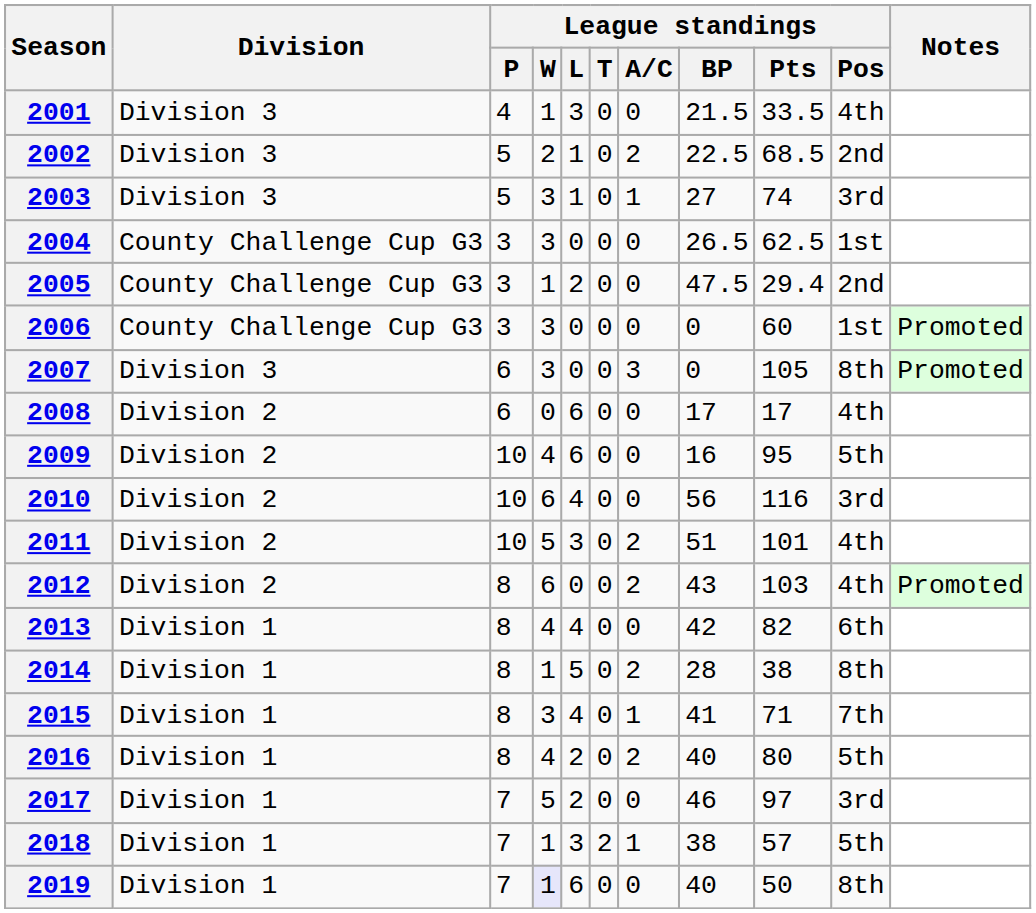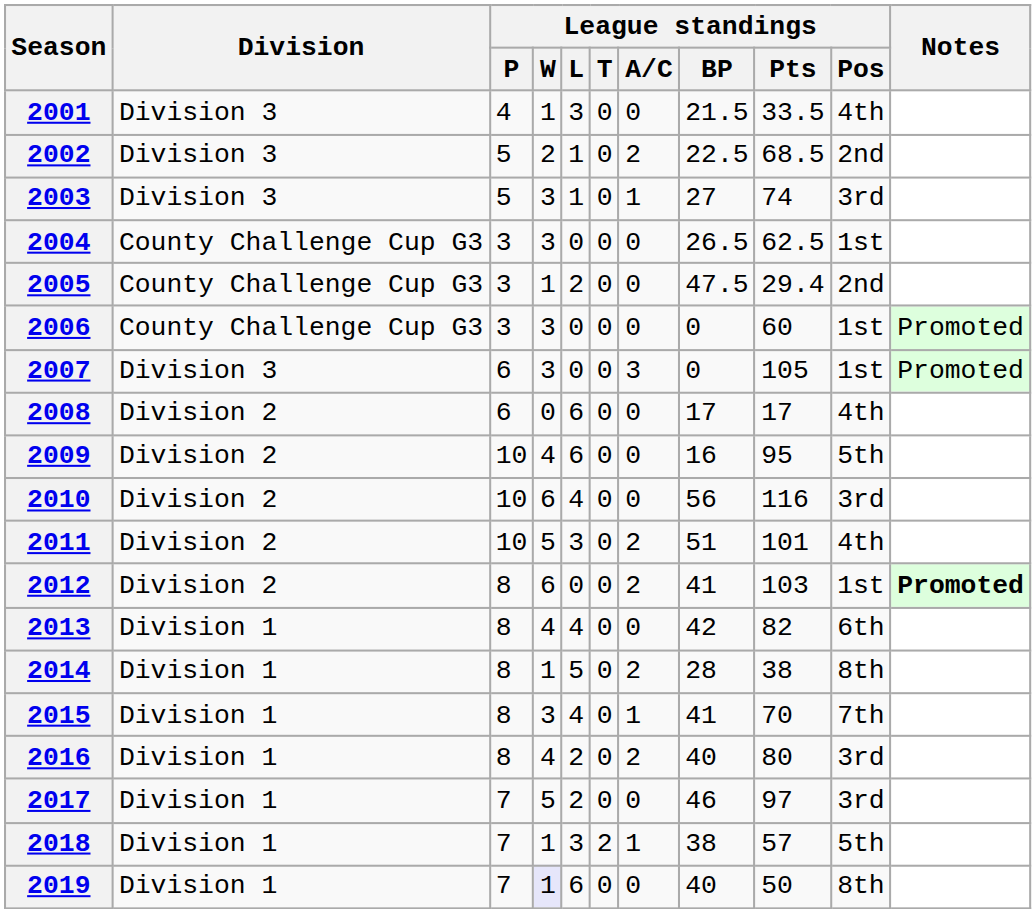 <table class="wikitable sortable">
 <tr>
 <th scope="col" rowspan="2">Season</th>
 <th scope="col" rowspan="2">Division</th>
 <th scope="col" colspan="8">League standings</th>
 <th scope="col" rowspan="2">Notes</th>
 </tr>
 <tr>
 <th scope="col">P</th>
 <th scope="col">W</th>
 <th scope="col">L</th>
 <th scope="col">T</th>
 <th scope="col">A/C</th>
 <th scope="col">BP</th>
 <th scope="col">Pts</th>
 <th scope="col">Pos</th>
 </tr>
 <tr>
 <th scope="row"><a href='#'>2001</a></th>
 <td>Division 3</td>
 <td>4</td>
 <td>1</td>
 <td>3</td>
 <td>0</td>
 <td>0</td>
 <td>21.5</td>
 <td>33.5</td>
 <td>4th</td>
 <td style="background: white;"></td>
 </tr>
 <tr>
 <th scope="row"><a href='#'>2002</a></th>
 <td>Division 3</td>
 <td>5</td>
 <td>2</td>
 <td>1</td>
 <td>0</td>
 <td>2</td>
 <td>22.5</td>
 <td>68.5</td>
 <td>2nd</td>
 <td style="background: white;"></td>
 </tr>
 <tr>
 <th scope="row"><a href='#'>2003</a></th>
 <td>Division 3</td>
 <td>5</td>
 <td>3</td>
 <td>1</td>
 <td>0</td>
 <td>1</td>
 <td>27</td>
 <td>74</td>
 <td>3rd</td>
 <td style="background: white;"></td>
 </tr>
 <tr>
 <th scope="row"><a href='#'>2004</a></th>
 <td>County Challenge Cup G3</td>
 <td>3</td>
 <td>3</td>
 <td>0</td>
 <td>0</td>
 <td>0</td>
 <td>26.5</td>
 <td>62.5</td>
 <td>1st</td>
 <td style="background: white;"></td>
 </tr>
 <tr>
 <th scope="row"><a href='#'>2005</a></th>
 <td>County Challenge Cup G3</td>
 <td>3</td>
 <td>1</td>
 <td>2</td>
 <td>0</td>
 <td>0</td>
 <td>47.5</td>
 <td>29.4</td>
 <td>2nd</td>
 <td style="background: white;"></td>
 </tr>
 <tr>
 <th scope="row"><a href='#'>2006</a></th>
 <td>County Challenge Cup G3</td>
 <td>3</td>
 <td>3</td>
 <td>0</td>
 <td>0</td>
 <td>0</td>
 <td>0</td>
 <td>60</td>
 <td>1st</td>
 <td style="background: #dfd;">Promoted</td>
 </tr>
 <tr>
 <th scope="row"><a href='#'>2007</a></th>
 <td>Division 3</td>
 <td>6</td>
 <td>3</td>
 <td>0</td>
 <td>0</td>
 <td>3</td>
 <td>0</td>
 <td>105</td>
-<td>8th</td>
+<td>1st</td>
 <td style="background: #dfd;">Promoted</td>
 </tr>
 <tr>
 <th scope="row"><a href='#'>2008</a></th>
 <td>Division 2</td>
 <td>6</td>
 <td>0</td>
 <td>6</td>
 <td>0</td>
 <td>0</td>
 <td>17</td>
 <td>17</td>
 <td>4th</td>
 <td style="background: white;"></td>
 </tr>
 <tr>
 <th scope="row"><a href='#'>2009</a></th>
 <td>Division 2</td>
 <td>10</td>
 <td>4</td>
 <td>6</td>
 <td>0</td>
 <td>0</td>
 <td>16</td>
 <td>95</td>
 <td>5th</td>
 <td style="background: white;"></td>
 </tr>
 <tr>
 <th scope="row"><a href='#'>2010</a></th>
 <td>Division 2</td>
 <td>10</td>
 <td>6</td>
 <td>4</td>
 <td>0</td>
 <td>0</td>
 <td>56</td>
 <td>116</td>
 <td>3rd</td>
 <td style="background: white;"></td>
 </tr>
 <tr>
 <th scope="row"><a href='#'>2011</a></th>
 <td>Division 2</td>
 <td>10</td>
 <td>5</td>
 <td>3</td>
 <td>0</td>
 <td>2</td>
 <td>51</td>
 <td>101</td>
 <td>4th</td>
 <td style="background: white;"></td>
 </tr>
 <tr>
 <th scope="row"><a href='#'>2012</a></th>
 <td>Division 2</td>
 <td>8</td>
 <td>6</td>
 <td>0</td>
 <td>0</td>
 <td>2</td>
-<td>43</td>
+<td>41</td>
 <td>103</td>
-<td>4th</td>
-<td style="background: #dfd;">Promoted</td>
+<td>1st</td>
+<td style="background: #dfd;"><strong>Promoted</strong></td>
 </tr>
 <tr>
 <th scope="row"><a href='#'>2013</a></th>
 <td>Division 1</td>
 <td>8</td>
 <td>4</td>
 <td>4</td>
 <td>0</td>
 <td>0</td>
 <td>42</td>
 <td>82</td>
 <td>6th</td>
 <td style="background: white;"></td>
 </tr>
 <tr>
 <th scope="row"><a href='#'>2014</a></th>
 <td>Division 1</td>
 <td>8</td>
 <td>1</td>
 <td>5</td>
 <td>0</td>
 <td>2</td>
 <td>28</td>
 <td>38</td>
 <td>8th</td>
 <td style="background: white;"></td>
 </tr>
 <tr>
 <th scope="row"><a href='#'>2015</a></th>
 <td>Division 1</td>
 <td>8</td>
 <td>3</td>
 <td>4</td>
 <td>0</td>
 <td>1</td>
 <td>41</td>
-<td>71</td>
+<td>70</td>
 <td>7th</td>
 <td style="background: white;"></td>
 </tr>
 <tr>
 <th scope="row"><a href='#'>2016</a></th>
 <td>Division 1</td>
 <td>8</td>
 <td>4</td>
 <td>2</td>
 <td>0</td>
 <td>2</td>
 <td>40</td>
 <td>80</td>
-<td>5th</td>
+<td>3rd</td>
 <td style="background: white;"></td>
 </tr>
 <tr>
 <th scope="row"><a href='#'>2017</a></th>
 <td>Division 1</td>
 <td>7</td>
 <td>5</td>
 <td>2</td>
 <td>0</td>
 <td>0</td>
 <td>46</td>
 <td>97</td>
 <td>3rd</td>
 <td style="background: white;"></td>
 </tr>
 <tr>
 <th scope="row"><a href='#'>2018</a></th>
 <td>Division 1</td>
 <td>7</td>
 <td>1</td>
 <td>3</td>
 <td>2</td>
 <td>1</td>
 <td>38</td>
 <td>57</td>
 <td>5th</td>
 <td style="background: white;"></td>
 </tr>
 <tr>
 <th scope="row"><a href='#'>2019</a></th>
 <td>Division 1</td>
 <td>7</td>
 <td style="background: lavender;">1</td>
 <td>6</td>
 <td>0</td>
 <td>0</td>
 <td>40</td>
 <td>50</td>
 <td>8th</td>
 <td style="background: white;"></td>
 </tr>
 </table>
